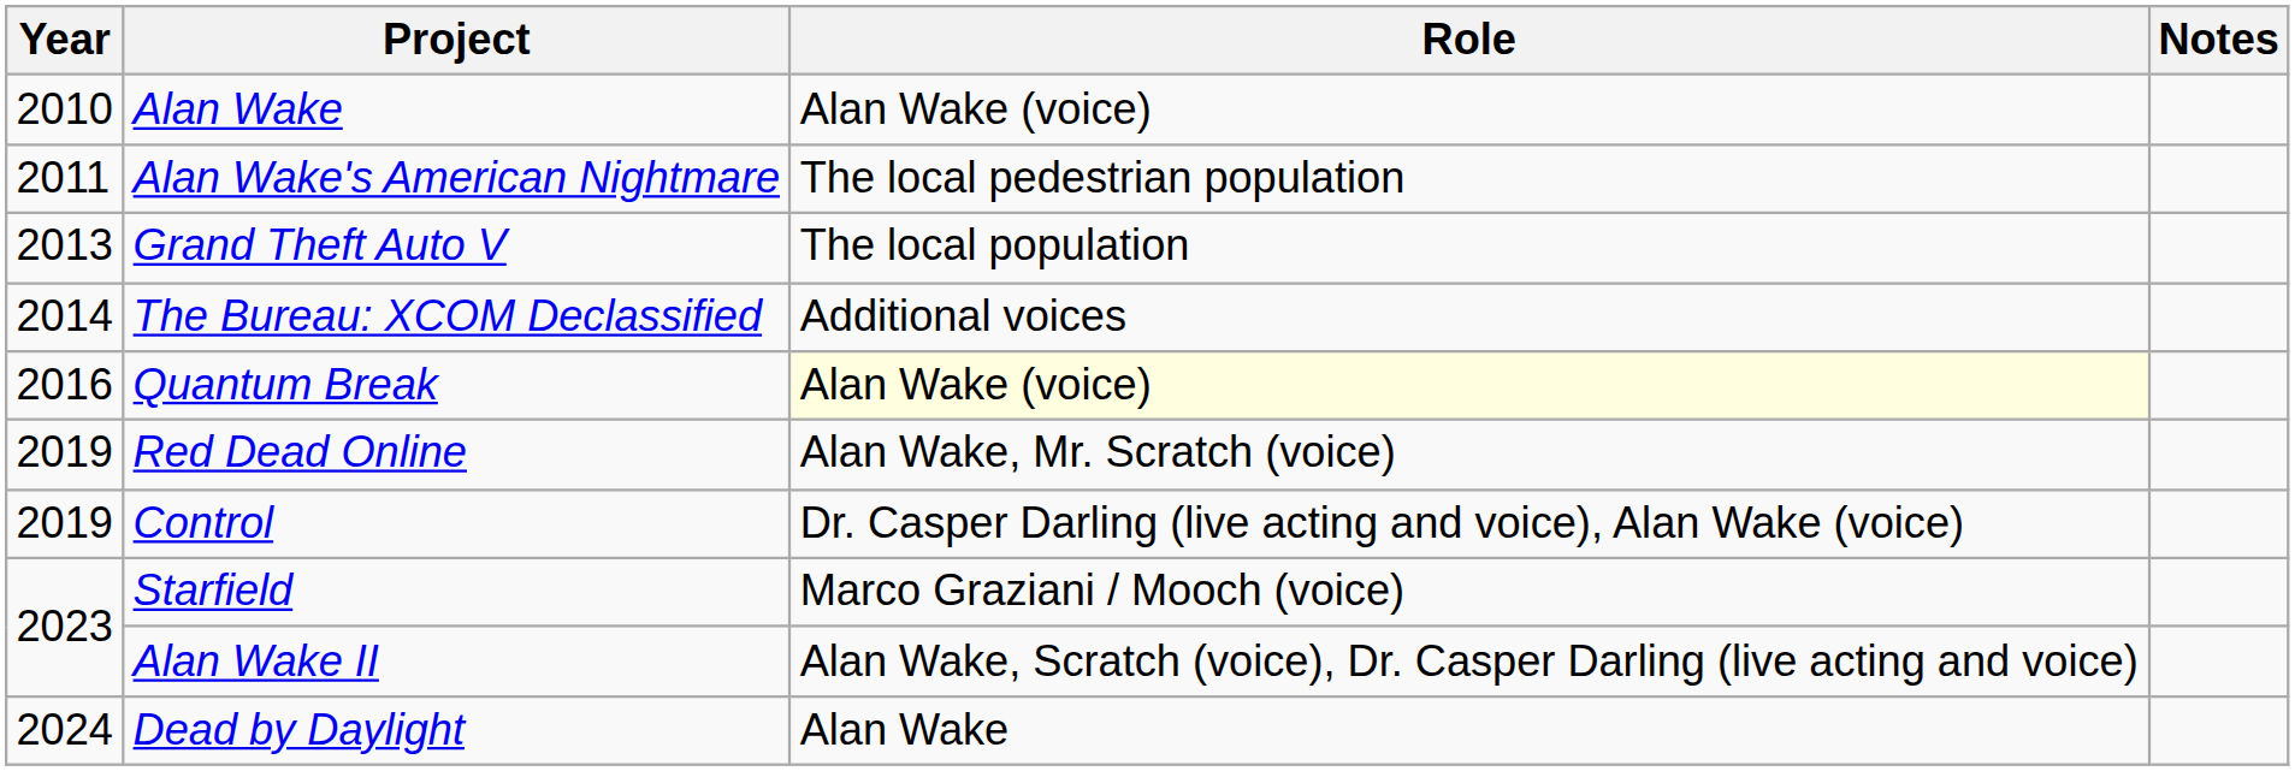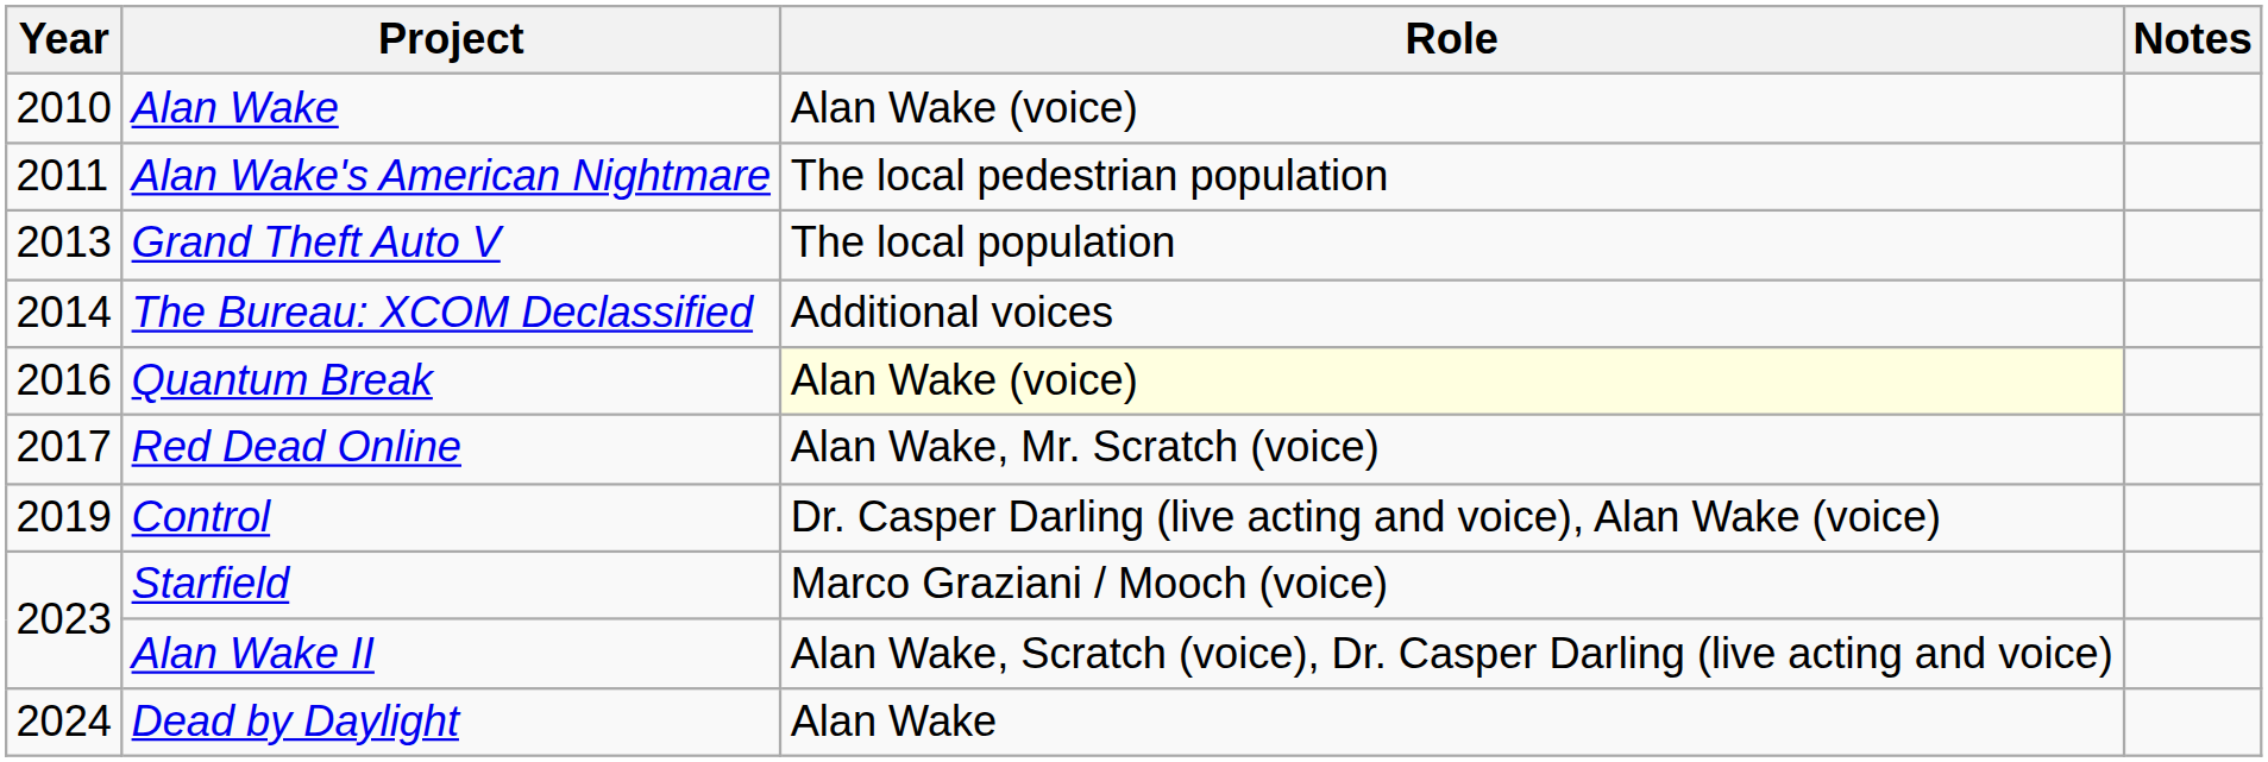 <table class="wikitable">
 <tr>
 <th>Year</th>
 <th>Project</th>
 <th>Role</th>
 <th>Notes</th>
 </tr>
 <tr>
 <td>2010</td>
 <td><em><a href='#'>Alan Wake</a></em></td>
 <td>Alan Wake (voice)</td>
 <td></td>
 </tr>
 <tr>
 <td>2011</td>
 <td><em><a href='#'>Alan Wake's American Nightmare</a></em></td>
 <td>The local pedestrian population</td>
 <td></td>
 </tr>
 <tr>
 <td>2013</td>
 <td><em><a href='#'>Grand Theft Auto V</a></em></td>
 <td>The local population</td>
 <td></td>
 </tr>
 <tr>
 <td>2014</td>
 <td><em><a href='#'>The Bureau: XCOM Declassified</a></em></td>
 <td>Additional voices</td>
 <td></td>
 </tr>
 <tr>
 <td>2016</td>
 <td><em><a href='#'>Quantum Break</a></em></td>
 <td style="background: lightyellow;">Alan Wake (voice)</td>
 <td></td>
 </tr>
 <tr>
-<td>2019</td>
+<td>2017</td>
 <td><em><a href='#'>Red Dead Online</a></em></td>
 <td>Alan Wake, Mr. Scratch (voice)</td>
 <td></td>
 </tr>
 <tr>
 <td>2019</td>
 <td><em><a href='#'>Control</a></em></td>
 <td>Dr. Casper Darling (live acting and voice), Alan Wake (voice)</td>
 <td></td>
 </tr>
 <tr>
 <td rowspan="2">2023</td>
 <td><em><a href='#'>Starfield</a></em></td>
 <td>Marco Graziani / Mooch (voice)</td>
 <td></td>
 </tr>
 <tr>
 <td><em><a href='#'>Alan Wake II</a></em></td>
 <td>Alan Wake, Scratch (voice), Dr. Casper Darling (live acting and voice)</td>
 <td></td>
 </tr>
 <tr>
 <td>2024</td>
 <td><em><a href='#'>Dead by Daylight</a></em></td>
 <td>Alan Wake</td>
 <td></td>
 </tr>
 </table>
